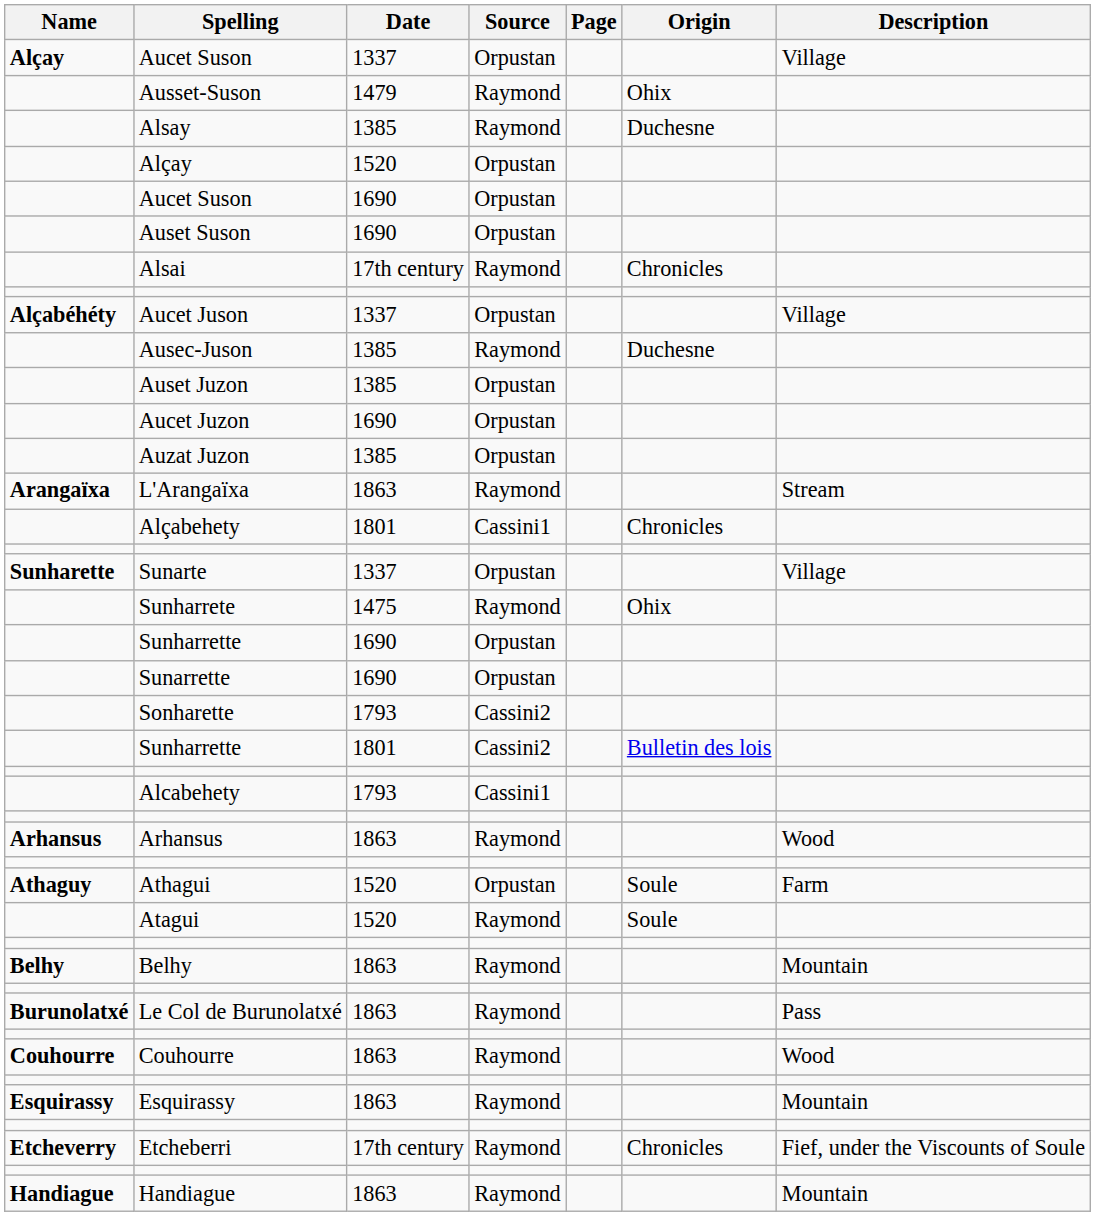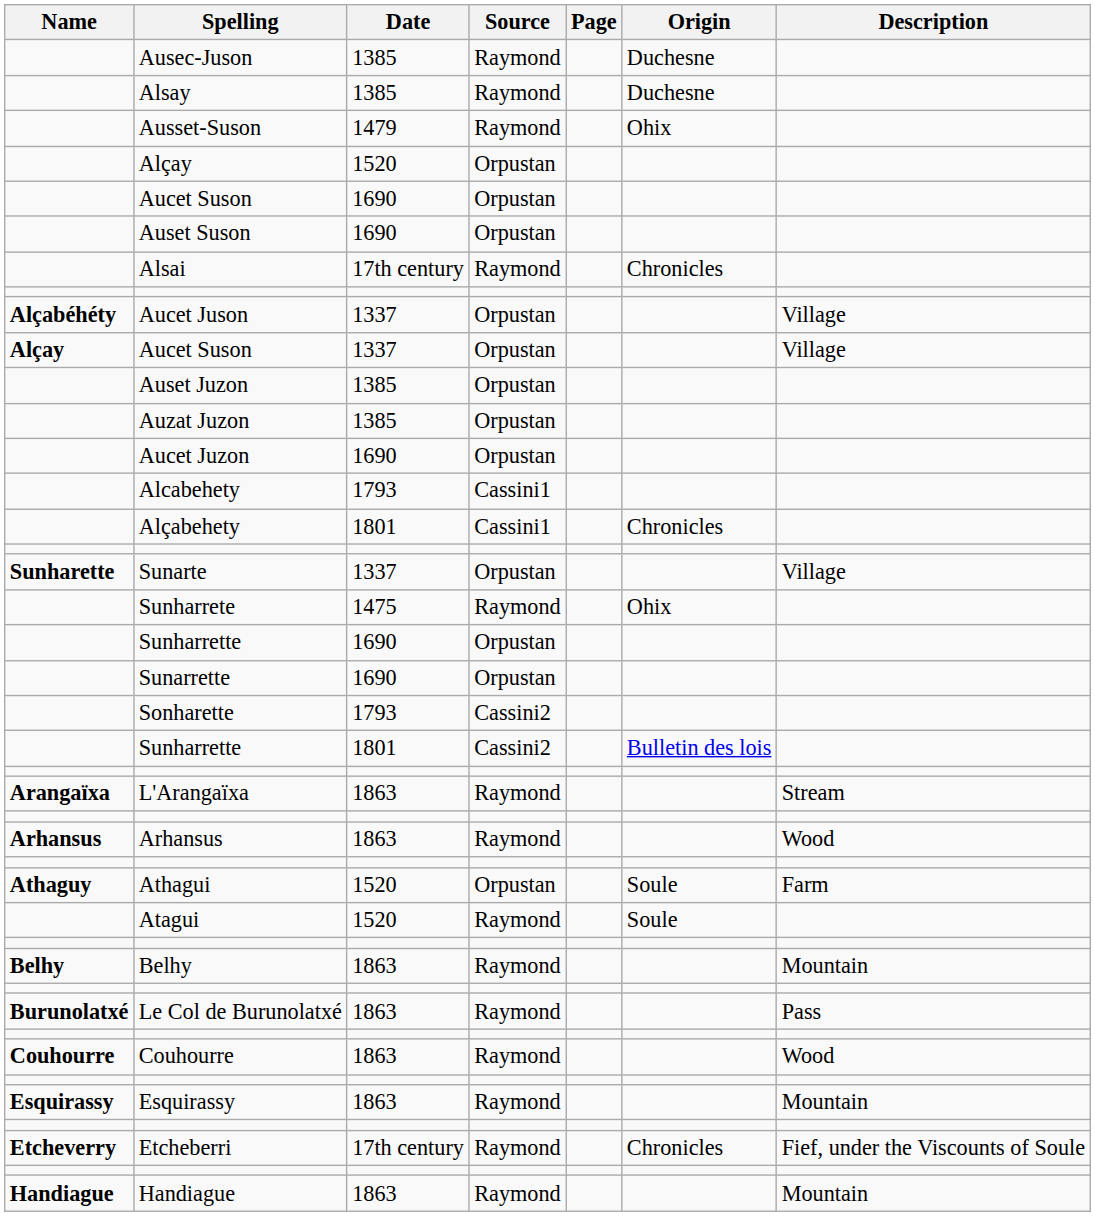 <table class="wikitable">
 <tr>
 <th>Name</th>
 <th>Spelling</th>
 <th>Date</th>
 <th>Source</th>
 <th>Page</th>
 <th>Origin</th>
 <th>Description</th>
 </tr>
 <tr>
-<td><strong>Alçay</strong></td>
-<td>Aucet Suson</td>
-<td>1337</td>
-<td>Orpustan</td>
 <td></td>
-<td></td>
-<td>Village</td>
-</tr>
-<tr>
-<td></td>
-<td>Ausset-Suson</td>
-<td>1479</td>
+<td>Ausec-Juson</td>
+<td>1385</td>
 <td>Raymond</td>
 <td></td>
-<td>Ohix</td>
+<td>Duchesne</td>
 <td></td>
 </tr>
 <tr>
 <td></td>
 <td>Alsay</td>
 <td>1385</td>
 <td>Raymond</td>
 <td></td>
 <td>Duchesne</td>
+<td></td>
+</tr>
+<tr>
+<td></td>
+<td>Ausset-Suson</td>
+<td>1479</td>
+<td>Raymond</td>
+<td></td>
+<td>Ohix</td>
 <td></td>
 </tr>
 <tr>
 <td></td>
 <td>Alçay</td>
 <td>1520</td>
 <td>Orpustan</td>
 <td></td>
 <td></td>
 <td></td>
 </tr>
 <tr>
 <td></td>
 <td>Aucet Suson</td>
 <td>1690</td>
 <td>Orpustan</td>
 <td></td>
 <td></td>
 <td></td>
 </tr>
 <tr>
 <td></td>
 <td>Auset Suson</td>
 <td>1690</td>
 <td>Orpustan</td>
 <td></td>
 <td></td>
 <td></td>
 </tr>
 <tr>
 <td></td>
 <td>Alsai</td>
 <td>17th century</td>
 <td>Raymond</td>
 <td></td>
 <td>Chronicles</td>
 <td></td>
 </tr>
 <tr>
 <td></td>
 <td></td>
 <td></td>
 <td></td>
 <td></td>
 <td></td>
 <td></td>
 </tr>
 <tr>
 <td><strong>Alçabéhéty</strong></td>
 <td>Aucet Juson</td>
 <td>1337</td>
 <td>Orpustan</td>
 <td></td>
 <td></td>
 <td>Village</td>
 </tr>
 <tr>
+<td><strong>Alçay</strong></td>
+<td>Aucet Suson</td>
+<td>1337</td>
+<td>Orpustan</td>
 <td></td>
-<td>Ausec-Juson</td>
+<td></td>
+<td>Village</td>
+</tr>
+<tr>
+<td></td>
+<td>Auset Juzon</td>
 <td>1385</td>
-<td>Raymond</td>
+<td>Orpustan</td>
 <td></td>
-<td>Duchesne</td>
+<td></td>
 <td></td>
 </tr>
 <tr>
 <td></td>
-<td>Auset Juzon</td>
+<td>Auzat Juzon</td>
 <td>1385</td>
 <td>Orpustan</td>
 <td></td>
 <td></td>
 <td></td>
 </tr>
 <tr>
 <td></td>
 <td>Aucet Juzon</td>
 <td>1690</td>
 <td>Orpustan</td>
 <td></td>
 <td></td>
 <td></td>
 </tr>
 <tr>
 <td></td>
-<td>Auzat Juzon</td>
-<td>1385</td>
-<td>Orpustan</td>
+<td>Alcabehety</td>
+<td>1793</td>
+<td>Cassini1</td>
 <td></td>
 <td></td>
 <td></td>
-</tr>
-<tr>
-<td><strong>Arangaïxa</strong></td>
-<td>L'Arangaïxa</td>
-<td>1863</td>
-<td>Raymond</td>
-<td></td>
-<td></td>
-<td>Stream</td>
 </tr>
 <tr>
 <td></td>
 <td>Alçabehety</td>
 <td>1801</td>
 <td>Cassini1</td>
 <td></td>
 <td>Chronicles</td>
 <td></td>
 </tr>
 <tr>
 <td></td>
 <td></td>
 <td></td>
 <td></td>
 <td></td>
 <td></td>
 <td></td>
 </tr>
 <tr>
 <td><strong>Sunharette</strong></td>
 <td>Sunarte</td>
 <td>1337</td>
 <td>Orpustan</td>
 <td></td>
 <td></td>
 <td>Village</td>
 </tr>
 <tr>
 <td></td>
 <td>Sunharrete</td>
 <td>1475</td>
 <td>Raymond</td>
 <td></td>
 <td>Ohix</td>
 <td></td>
 </tr>
 <tr>
 <td></td>
 <td>Sunharrette</td>
 <td>1690</td>
 <td>Orpustan</td>
 <td></td>
 <td></td>
 <td></td>
 </tr>
 <tr>
 <td></td>
 <td>Sunarrette</td>
 <td>1690</td>
 <td>Orpustan</td>
 <td></td>
 <td></td>
 <td></td>
 </tr>
 <tr>
 <td></td>
 <td>Sonharette</td>
 <td>1793</td>
 <td>Cassini2</td>
 <td></td>
 <td></td>
 <td></td>
 </tr>
 <tr>
 <td></td>
 <td>Sunharrette</td>
 <td>1801</td>
 <td>Cassini2</td>
 <td></td>
 <td><a href='#'>Bulletin des lois</a></td>
 <td></td>
 </tr>
 <tr>
 <td></td>
 <td></td>
 <td></td>
 <td></td>
 <td></td>
 <td></td>
 <td></td>
 </tr>
 <tr>
-<td></td>
-<td>Alcabehety</td>
-<td>1793</td>
-<td>Cassini1</td>
+<td><strong>Arangaïxa</strong></td>
+<td>L'Arangaïxa</td>
+<td>1863</td>
+<td>Raymond</td>
 <td></td>
 <td></td>
-<td></td>
+<td>Stream</td>
 </tr>
 <tr>
 <td></td>
 <td></td>
 <td></td>
 <td></td>
 <td></td>
 <td></td>
 <td></td>
 </tr>
 <tr>
 <td><strong>Arhansus</strong></td>
 <td>Arhansus</td>
 <td>1863</td>
 <td>Raymond</td>
 <td></td>
 <td></td>
 <td>Wood</td>
 </tr>
 <tr>
 <td></td>
 <td></td>
 <td></td>
 <td></td>
 <td></td>
 <td></td>
 <td></td>
 </tr>
 <tr>
 <td><strong>Athaguy</strong></td>
 <td>Athagui</td>
 <td>1520</td>
 <td>Orpustan</td>
 <td></td>
 <td>Soule</td>
 <td>Farm</td>
 </tr>
 <tr>
 <td></td>
 <td>Atagui</td>
 <td>1520</td>
 <td>Raymond</td>
 <td></td>
 <td>Soule</td>
 <td></td>
 </tr>
 <tr>
 <td></td>
 <td></td>
 <td></td>
 <td></td>
 <td></td>
 <td></td>
 <td></td>
 </tr>
 <tr>
 <td><strong>Belhy</strong></td>
 <td>Belhy</td>
 <td>1863</td>
 <td>Raymond</td>
 <td></td>
 <td></td>
 <td>Mountain</td>
 </tr>
 <tr>
 <td></td>
 <td></td>
 <td></td>
 <td></td>
 <td></td>
 <td></td>
 <td></td>
 </tr>
 <tr>
 <td><strong>Burunolatxé</strong></td>
 <td>Le Col de Burunolatxé</td>
 <td>1863</td>
 <td>Raymond</td>
 <td></td>
 <td></td>
 <td>Pass</td>
 </tr>
 <tr>
 <td></td>
 <td></td>
 <td></td>
 <td></td>
 <td></td>
 <td></td>
 <td></td>
 </tr>
 <tr>
 <td><strong>Couhourre</strong></td>
 <td>Couhourre</td>
 <td>1863</td>
 <td>Raymond</td>
 <td></td>
 <td></td>
 <td>Wood</td>
 </tr>
 <tr>
 <td></td>
 <td></td>
 <td></td>
 <td></td>
 <td></td>
 <td></td>
 <td></td>
 </tr>
 <tr>
 <td><strong>Esquirassy</strong></td>
 <td>Esquirassy</td>
 <td>1863</td>
 <td>Raymond</td>
 <td></td>
 <td></td>
 <td>Mountain</td>
 </tr>
 <tr>
 <td></td>
 <td></td>
 <td></td>
 <td></td>
 <td></td>
 <td></td>
 <td></td>
 </tr>
 <tr>
 <td><strong>Etcheverry</strong></td>
 <td>Etcheberri</td>
 <td>17th century</td>
 <td>Raymond</td>
 <td></td>
 <td>Chronicles</td>
 <td>Fief, under the Viscounts of Soule</td>
 </tr>
 <tr>
 <td></td>
 <td></td>
 <td></td>
 <td></td>
 <td></td>
 <td></td>
 <td></td>
 </tr>
 <tr>
 <td><strong>Handiague</strong></td>
 <td>Handiague</td>
 <td>1863</td>
 <td>Raymond</td>
 <td></td>
 <td></td>
 <td>Mountain</td>
 </tr>
 </table>
